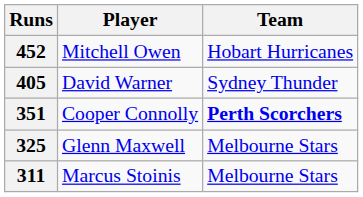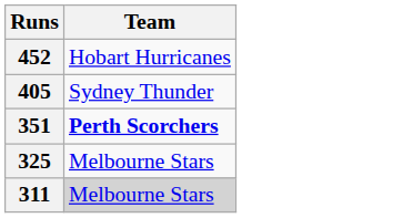 <table class="wikitable">
 <tr>
 <th>Runs</th>
-<th>Player</th>
 <th>Team</th>
 </tr>
 <tr>
 <th>452</th>
-<td><a href='#'>Mitchell Owen</a></td>
 <td><a href='#'>Hobart Hurricanes</a></td>
 </tr>
 <tr>
 <th>405</th>
-<td><a href='#'>David Warner</a></td>
 <td><a href='#'>Sydney Thunder</a></td>
 </tr>
 <tr>
 <th>351</th>
-<td><a href='#'>Cooper Connolly</a></td>
 <td><strong><a href='#'>Perth Scorchers</a></strong></td>
 </tr>
 <tr>
 <th>325</th>
-<td><a href='#'>Glenn Maxwell</a></td>
 <td><a href='#'>Melbourne Stars</a></td>
 </tr>
 <tr>
 <th>311</th>
-<td><a href='#'>Marcus Stoinis</a></td>
-<td><a href='#'>Melbourne Stars</a></td>
+<td style="background: lightgrey;"><a href='#'>Melbourne Stars</a></td>
 </tr>
 </table>
